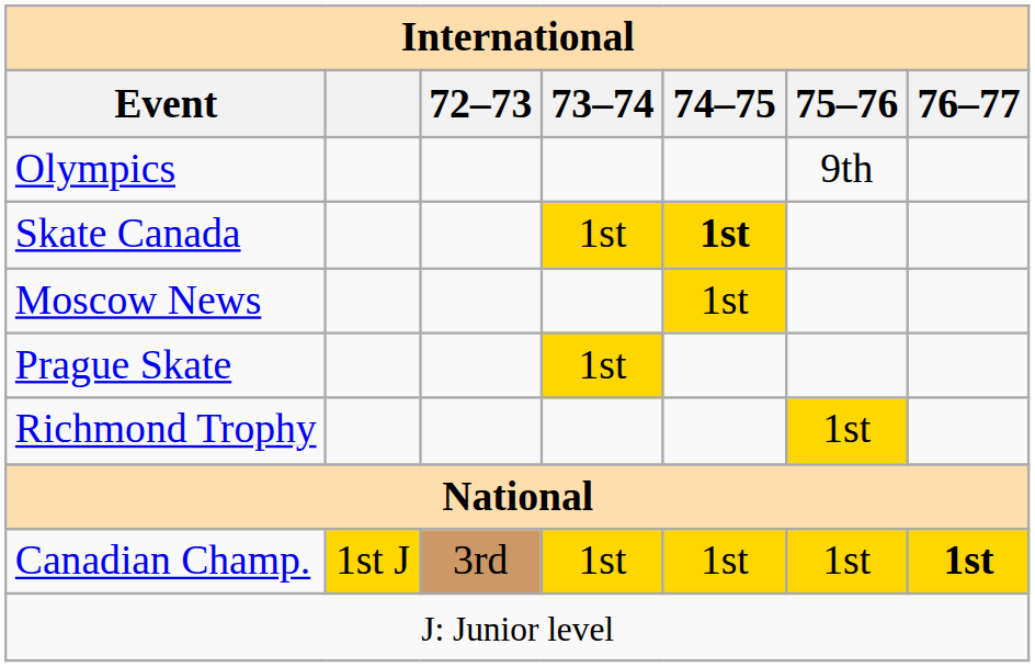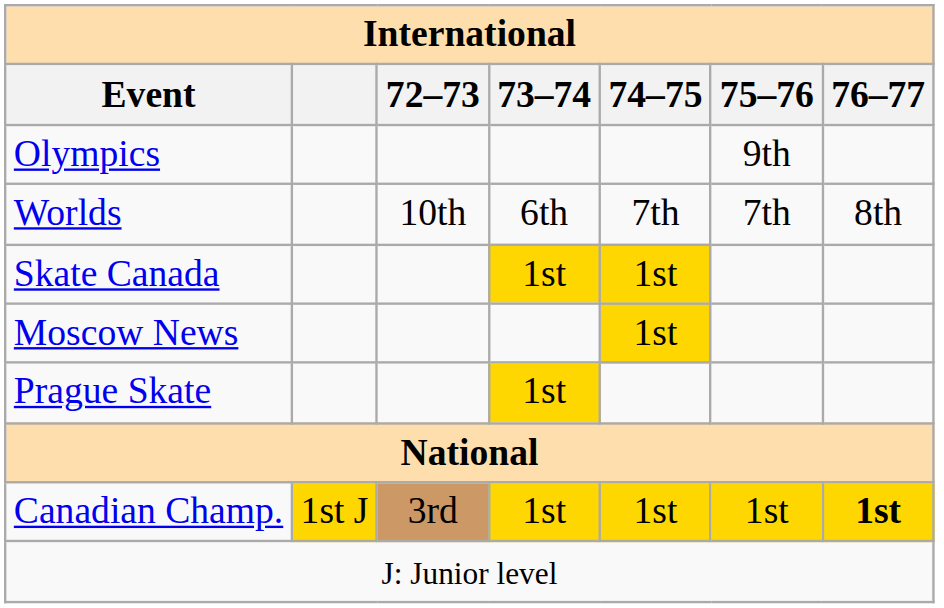 <table class="wikitable" style="text-align:center">
 <tr>
 <th style="background-color: #ffdead; " colspan=7 align=center>International</th>
 </tr>
 <tr>
 <th>Event</th>
 <th></th>
 <th>72–73</th>
 <th>73–74</th>
 <th>74–75</th>
 <th>75–76</th>
 <th>76–77</th>
 </tr>
 <tr>
 <td align=left><a href='#'>Olympics</a></td>
 <td></td>
 <td></td>
 <td></td>
 <td></td>
 <td>9th</td>
 <td></td>
 </tr>
 <tr>
+<td align=left><a href='#'>Worlds</a></td>
+<td></td>
+<td>10th</td>
+<td>6th</td>
+<td>7th</td>
+<td>7th</td>
+<td>8th</td>
+</tr>
+<tr>
 <td align=left><a href='#'>Skate Canada</a></td>
 <td></td>
 <td></td>
 <td bgcolor=gold>1st</td>
-<td bgcolor=gold><strong>1st</strong></td>
+<td bgcolor=gold>1st</td>
 <td></td>
 <td></td>
 </tr>
 <tr>
 <td align=left><a href='#'>Moscow News</a></td>
 <td></td>
 <td></td>
 <td></td>
 <td bgcolor=gold>1st</td>
 <td></td>
 <td></td>
 </tr>
 <tr>
 <td align=left><a href='#'>Prague Skate</a></td>
 <td></td>
 <td></td>
 <td bgcolor=gold>1st</td>
 <td></td>
 <td></td>
 <td></td>
 </tr>
 <tr>
-<td align=left><a href='#'>Richmond Trophy</a></td>
-<td></td>
-<td></td>
-<td></td>
-<td></td>
-<td bgcolor=gold>1st</td>
-<td></td>
-</tr>
-<tr>
 <th style="background-color: #ffdead; " colspan=7 align=center>National</th>
 </tr>
 <tr>
 <td align=left><a href='#'>Canadian Champ.</a></td>
 <td bgcolor=gold>1st J</td>
 <td bgcolor=cc9966>3rd</td>
 <td bgcolor=gold>1st</td>
 <td bgcolor=gold>1st</td>
 <td bgcolor=gold>1st</td>
 <td bgcolor=gold><strong>1st</strong></td>
 </tr>
 <tr>
 <td colspan=7 align=center><small> J: Junior level </small></td>
 </tr>
 </table>
